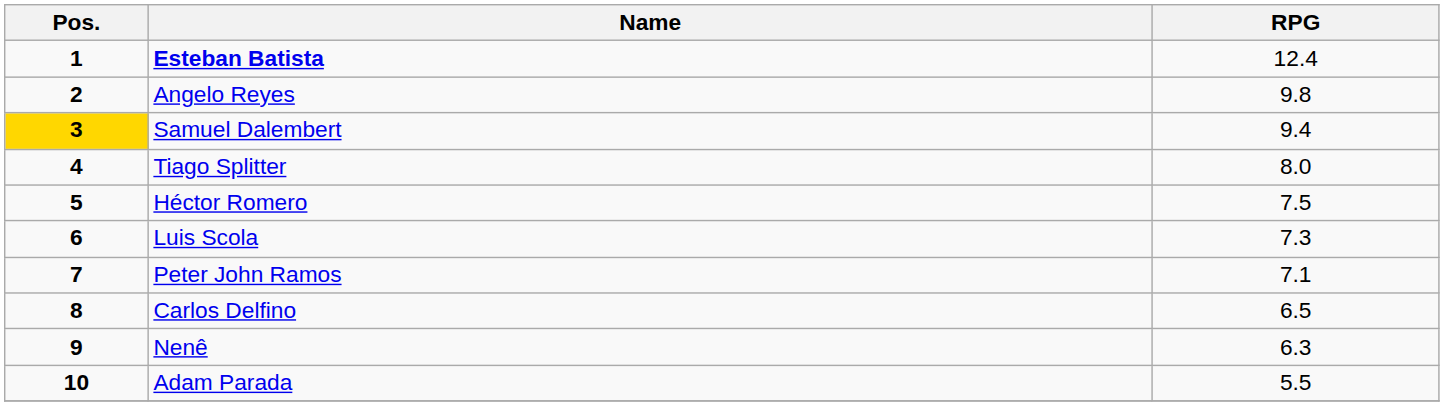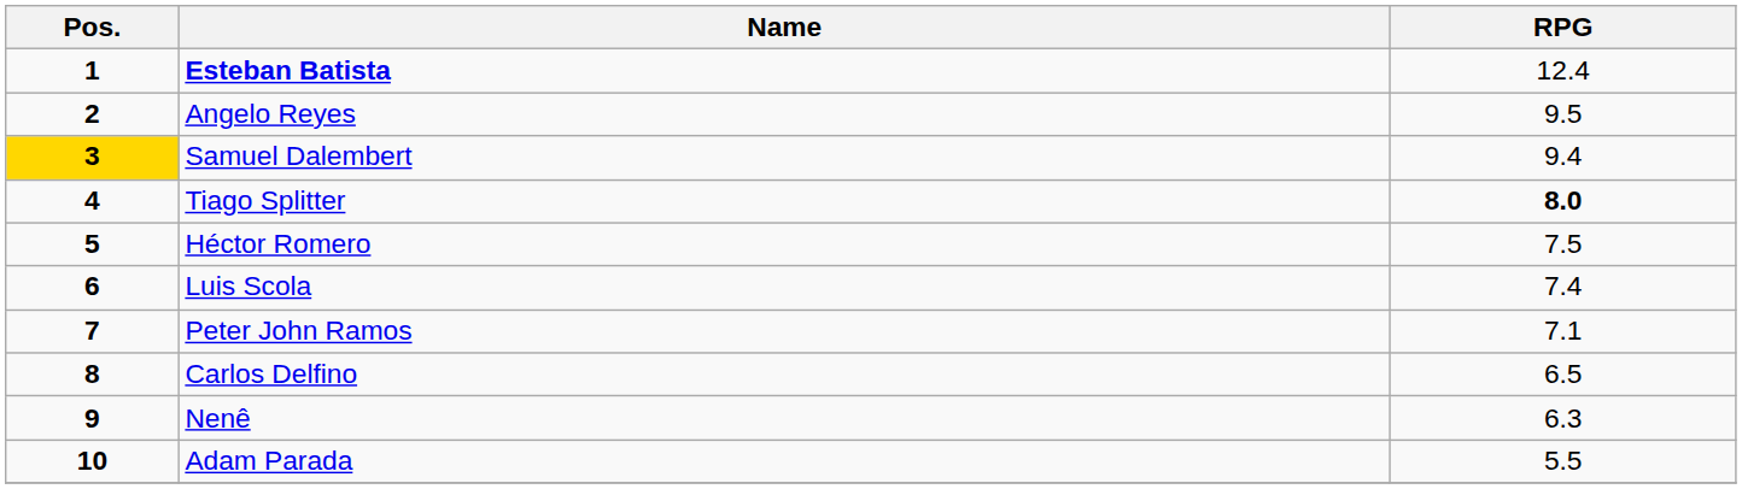 <table class=wikitable width="80%">
 <tr>
 <th width="10%">Pos.</th>
 <th width="70%">Name</th>
 <th width="20%">RPG</th>
 </tr>
 <tr>
 <td align=center><strong>1</strong></td>
 <td> <strong><a href='#'>Esteban Batista</a></strong></td>
 <td align=center>12.4</td>
 </tr>
 <tr>
 <td align=center><strong>2</strong></td>
 <td> <a href='#'>Angelo Reyes</a></td>
-<td align=center>9.8</td>
+<td align=center>9.5</td>
 </tr>
 <tr>
 <td align=center style="background: gold;"><strong>3</strong></td>
 <td> <a href='#'>Samuel Dalembert</a></td>
 <td align=center>9.4</td>
 </tr>
 <tr>
 <td align=center><strong>4</strong></td>
 <td> <a href='#'>Tiago Splitter</a></td>
-<td align=center>8.0</td>
+<td align=center><strong>8.0</strong></td>
 </tr>
 <tr>
 <td align=center><strong>5</strong></td>
 <td> <a href='#'>Héctor Romero</a></td>
 <td align=center>7.5</td>
 </tr>
 <tr>
 <td align=center><strong>6</strong></td>
 <td> <a href='#'>Luis Scola</a></td>
-<td align=center>7.3</td>
+<td align=center>7.4</td>
 </tr>
 <tr>
 <td align=center><strong>7</strong></td>
 <td> <a href='#'>Peter John Ramos</a></td>
 <td align=center>7.1</td>
 </tr>
 <tr>
 <td align=center><strong>8</strong></td>
 <td> <a href='#'>Carlos Delfino</a></td>
 <td align=center>6.5</td>
 </tr>
 <tr>
 <td align=center><strong>9</strong></td>
 <td> <a href='#'>Nenê</a></td>
 <td align=center>6.3</td>
 </tr>
 <tr>
 <td align=center><strong>10</strong></td>
 <td> <a href='#'>Adam Parada</a></td>
 <td align=center>5.5</td>
 </tr>
 <tr>
 </tr>
 </table>
